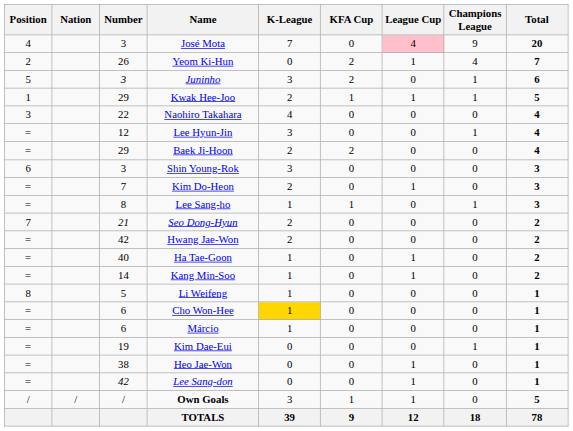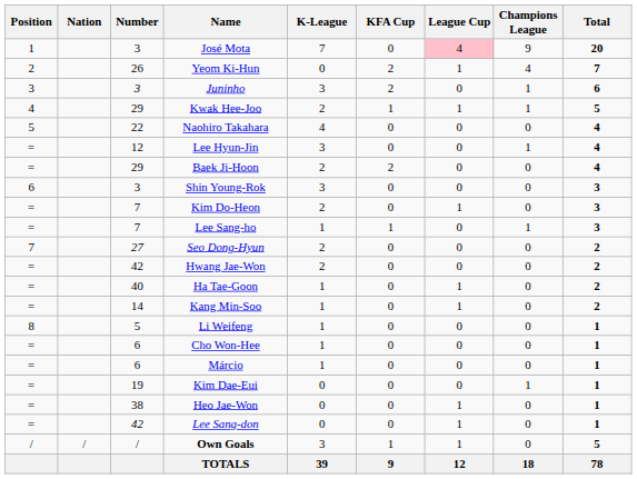 <table class="wikitable" style="font-size: 95%; text-align: center;">
 <tr>
 <th width=60>Position</th>
 <th width=60>Nation</th>
 <th width=60>Number</th>
 <th width=150>Name</th>
 <th width=80>K-League</th>
 <th width=80>KFA Cup</th>
 <th width=80>League Cup</th>
 <th width=80>Champions League</th>
 <th width=80>Total</th>
 </tr>
 <tr>
-<td>4</td>
+<td>1</td>
 <td></td>
 <td>3</td>
 <td><a href='#'>José Mota</a></td>
 <td>7</td>
 <td>0</td>
 <td style="background: pink;">4</td>
 <td>9</td>
 <td><strong>20</strong></td>
 </tr>
 <tr>
 <td>2</td>
 <td></td>
 <td>26</td>
 <td><a href='#'>Yeom Ki-Hun</a></td>
 <td>0</td>
 <td>2</td>
 <td>1</td>
 <td>4</td>
 <td><strong>7</strong></td>
 </tr>
 <tr>
-<td>5</td>
+<td>3</td>
 <td></td>
 <td><em>3</em></td>
 <td><em><a href='#'>Juninho</a></em></td>
 <td>3</td>
 <td>2</td>
 <td>0</td>
 <td>1</td>
 <td><strong>6</strong></td>
 </tr>
 <tr>
-<td>1</td>
+<td>4</td>
 <td></td>
 <td>29</td>
 <td><a href='#'>Kwak Hee-Joo</a></td>
 <td>2</td>
 <td>1</td>
 <td>1</td>
 <td>1</td>
 <td><strong>5</strong></td>
 </tr>
 <tr>
-<td>3</td>
+<td>5</td>
 <td></td>
 <td>22</td>
 <td><a href='#'>Naohiro Takahara</a></td>
 <td>4</td>
 <td>0</td>
 <td>0</td>
 <td>0</td>
 <td><strong>4</strong></td>
 </tr>
 <tr>
 <td>=</td>
 <td></td>
 <td>12</td>
 <td><a href='#'>Lee Hyun-Jin</a></td>
 <td>3</td>
 <td>0</td>
 <td>0</td>
 <td>1</td>
 <td><strong>4</strong></td>
 </tr>
 <tr>
 <td>=</td>
 <td></td>
 <td>29</td>
 <td><a href='#'>Baek Ji-Hoon</a></td>
 <td>2</td>
 <td>2</td>
 <td>0</td>
 <td>0</td>
 <td><strong>4</strong></td>
 </tr>
 <tr>
 <td>6</td>
 <td></td>
 <td>3</td>
 <td><a href='#'>Shin Young-Rok</a></td>
 <td>3</td>
 <td>0</td>
 <td>0</td>
 <td>0</td>
 <td><strong>3</strong></td>
 </tr>
 <tr>
 <td>=</td>
 <td></td>
 <td>7</td>
 <td><a href='#'>Kim Do-Heon</a></td>
 <td>2</td>
 <td>0</td>
 <td>1</td>
 <td>0</td>
 <td><strong>3</strong></td>
 </tr>
 <tr>
 <td>=</td>
 <td></td>
-<td>8</td>
+<td>7</td>
 <td><a href='#'>Lee Sang-ho</a></td>
 <td>1</td>
 <td>1</td>
 <td>0</td>
 <td>1</td>
 <td><strong>3</strong></td>
 </tr>
 <tr>
 <td>7</td>
 <td></td>
-<td><em>21</em></td>
+<td><em>27</em></td>
 <td><em><a href='#'>Seo Dong-Hyun</a></em></td>
 <td>2</td>
 <td>0</td>
 <td>0</td>
 <td>0</td>
 <td><strong>2</strong></td>
 </tr>
 <tr>
 <td>=</td>
 <td></td>
 <td>42</td>
 <td><a href='#'>Hwang Jae-Won</a></td>
 <td>2</td>
 <td>0</td>
 <td>0</td>
 <td>0</td>
 <td><strong>2</strong></td>
 </tr>
 <tr>
 <td>=</td>
 <td></td>
 <td>40</td>
 <td><a href='#'>Ha Tae-Goon</a></td>
 <td>1</td>
 <td>0</td>
 <td>1</td>
 <td>0</td>
 <td><strong>2</strong></td>
 </tr>
 <tr>
 <td>=</td>
 <td></td>
 <td>14</td>
 <td><a href='#'>Kang Min-Soo</a></td>
 <td>1</td>
 <td>0</td>
 <td>1</td>
 <td>0</td>
 <td><strong>2</strong></td>
 </tr>
 <tr>
 <td>8</td>
 <td></td>
 <td>5</td>
 <td><a href='#'>Li Weifeng</a></td>
 <td>1</td>
 <td>0</td>
 <td>0</td>
 <td>0</td>
 <td><strong>1</strong></td>
 </tr>
 <tr>
 <td>=</td>
 <td></td>
 <td>6</td>
 <td><a href='#'>Cho Won-Hee</a></td>
-<td style="background: gold;">1</td>
+<td>1</td>
 <td>0</td>
 <td>0</td>
 <td>0</td>
 <td><strong>1</strong></td>
 </tr>
 <tr>
 <td>=</td>
 <td></td>
 <td>6</td>
 <td><a href='#'>Márcio</a></td>
 <td>1</td>
 <td>0</td>
 <td>0</td>
 <td>0</td>
 <td><strong>1</strong></td>
 </tr>
 <tr>
 <td>=</td>
 <td></td>
 <td>19</td>
 <td><a href='#'>Kim Dae-Eui</a></td>
 <td>0</td>
 <td>0</td>
 <td>0</td>
 <td>1</td>
 <td><strong>1</strong></td>
 </tr>
 <tr>
 <td>=</td>
 <td></td>
 <td>38</td>
 <td><a href='#'>Heo Jae-Won</a></td>
 <td>0</td>
 <td>0</td>
 <td>1</td>
 <td>0</td>
 <td><strong>1</strong></td>
 </tr>
 <tr>
 <td>=</td>
 <td></td>
 <td><em>42</em></td>
 <td><em><a href='#'>Lee Sang-don</a></em></td>
 <td>0</td>
 <td>0</td>
 <td>1</td>
 <td>0</td>
 <td><strong>1</strong></td>
 </tr>
 <tr>
 <td>/</td>
 <td>/</td>
 <td>/</td>
 <td><strong>Own Goals</strong></td>
 <td>3</td>
 <td>1</td>
 <td>1</td>
 <td>0</td>
 <td><strong>5</strong></td>
 </tr>
 <tr>
 <th></th>
 <th></th>
 <th></th>
 <th>TOTALS</th>
 <th>39</th>
 <th>9</th>
 <th>12</th>
 <th>18</th>
 <th>78</th>
 </tr>
 </table>
